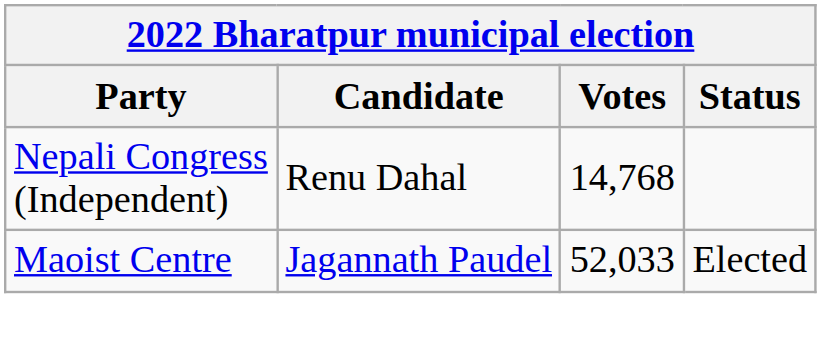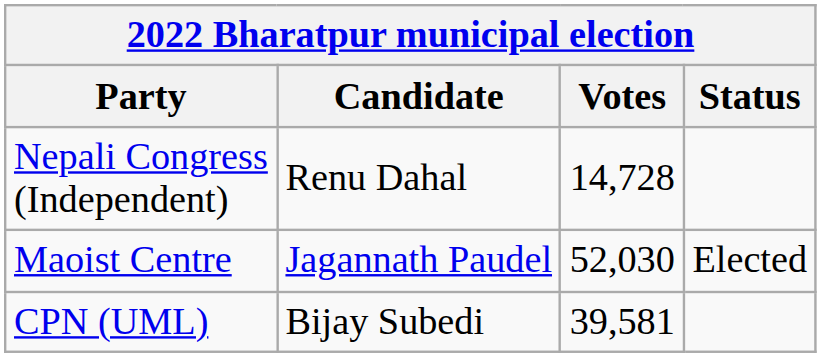 <table class="wikitable">
 <tr>
 <th colspan="4"><strong><a href='#'>2022 Bharatpur municipal election</a></strong></th>
 </tr>
 <tr>
 <th>Party</th>
 <th>Candidate</th>
 <th>Votes</th>
 <th>Status</th>
 </tr>
 <tr>
 <td><a href='#'>Nepali Congress</a><br>(Independent)</td>
 <td>Renu Dahal</td>
-<td>14,768</td>
+<td>14,728</td>
 <td></td>
 </tr>
 <tr>
 <td><a href='#'>Maoist Centre</a></td>
 <td><a href='#'>Jagannath Paudel</a></td>
-<td>52,033</td>
+<td>52,030</td>
 <td>Elected</td>
 </tr>
+<tr>
+<td><a href='#'>CPN (UML)</a></td>
+<td>Bijay Subedi</td>
+<td>39,581</td>
+<td></td>
+</tr>
 </table>
